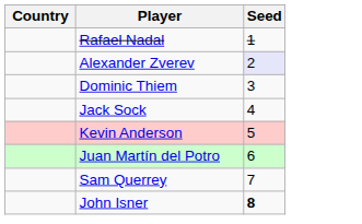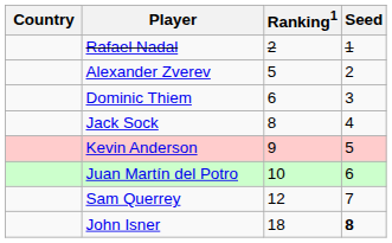 <table class="sortable wikitable">
 <tr>
 <th width="70">Country</th>
 <th width="175">Player</th>
+<th>Ranking<sup>1</sup></th>
 <th>Seed</th>
 </tr>
 <tr>
 <td><s></s></td>
 <td><s><a href='#'>Rafael Nadal</a></s></td>
+<td><s>2</s></td>
 <td><s>1</s></td>
 </tr>
 <tr>
 <td></td>
 <td><a href='#'>Alexander Zverev</a></td>
-<td style="background: lavender;">2</td>
+<td>5</td>
+<td>2</td>
 </tr>
 <tr>
 <td></td>
 <td><a href='#'>Dominic Thiem</a></td>
+<td>6</td>
 <td>3</td>
 </tr>
 <tr>
 <td></td>
 <td><a href='#'>Jack Sock</a></td>
+<td>8</td>
 <td>4</td>
 </tr>
 <tr style="background:#fcc;">
 <td></td>
 <td><a href='#'>Kevin Anderson</a></td>
+<td>9</td>
 <td>5</td>
 </tr>
 <tr style="background:#cfc;">
 <td></td>
 <td><a href='#'>Juan Martín del Potro</a></td>
+<td>10</td>
 <td>6</td>
 </tr>
 <tr>
 <td></td>
 <td><a href='#'>Sam Querrey</a></td>
+<td>12</td>
 <td>7</td>
 </tr>
 <tr>
 <td></td>
 <td><a href='#'>John Isner</a></td>
+<td>18</td>
 <td><strong>8</strong></td>
 </tr>
 </table>
